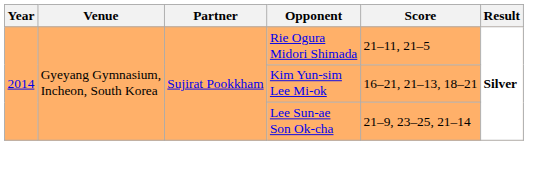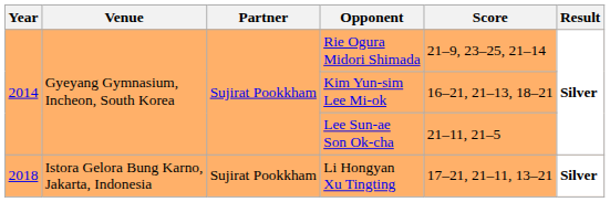 <table class="sortable wikitable" style="font-size: 90%;">
 <tr>
 <th>Year</th>
 <th>Venue</th>
 <th>Partner</th>
 <th>Opponent</th>
 <th>Score</th>
 <th>Result</th>
 </tr>
 <tr style="background:#FFB069">
 <td rowspan="3" align="center"><a href='#'>2014</a></td>
 <td rowspan="3" align="left">Gyeyang Gymnasium,<br>Incheon, South Korea</td>
 <td rowspan="3" align="left"> <a href='#'>Sujirat Pookkham</a></td>
 <td align="left"> <a href='#'>Rie Ogura</a><br> <a href='#'>Midori Shimada</a></td>
-<td align="left">21–11, 21–5</td>
+<td align="left">21–9, 23–25, 21–14</td>
 <td rowspan="3" style="text-align:left; background:white"> <strong>Silver</strong></td>
 </tr>
 <tr style="background:#FFB069">
 <td align="left"> <a href='#'>Kim Yun-sim</a><br> <a href='#'>Lee Mi-ok</a></td>
 <td align="left">16–21, 21–13, 18–21</td>
 </tr>
 <tr style="background:#FFB069">
 <td align="left"> <a href='#'>Lee Sun-ae</a><br> <a href='#'>Son Ok-cha</a></td>
-<td align="left">21–9, 23–25, 21–14</td>
+<td align="left">21–11, 21–5</td>
+</tr>
+<tr style="background:#FFB069">
+<td align="center"><a href='#'>2018</a></td>
+<td align="left">Istora Gelora Bung Karno,<br>Jakarta, Indonesia</td>
+<td align="left"> Sujirat Pookkham</td>
+<td align="left"> Li Hongyan<br> <a href='#'>Xu Tingting</a></td>
+<td align="left">17–21, 21–11, 13–21</td>
+<td style="text-align:left; background:white"> <strong>Silver</strong></td>
 </tr>
 </table>
